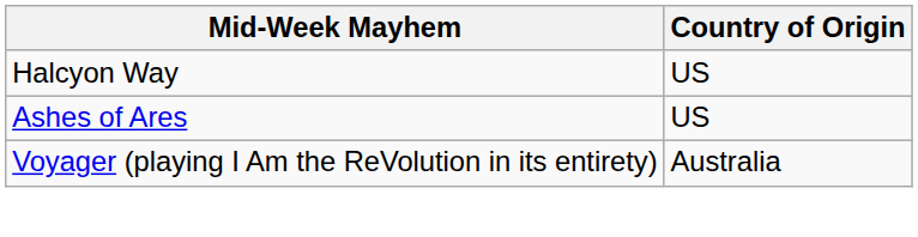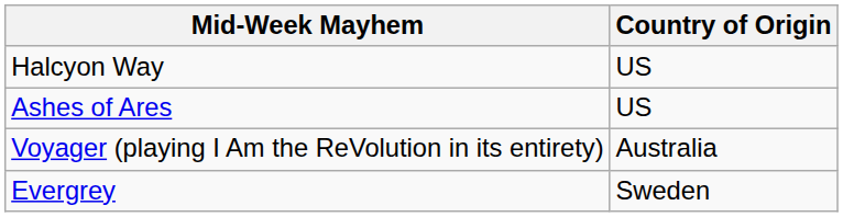 <table class="wikitable">
 <tr>
 <th>Mid-Week Mayhem</th>
 <th>Country of Origin</th>
 </tr>
 <tr>
 <td>Halcyon Way</td>
 <td>US</td>
 </tr>
 <tr>
 <td><a href='#'>Ashes of Ares</a></td>
 <td>US</td>
 </tr>
 <tr>
 <td><a href='#'>Voyager</a> (playing I Am the ReVolution in its entirety)</td>
 <td>Australia</td>
 </tr>
+<tr>
+<td><a href='#'>Evergrey</a></td>
+<td>Sweden</td>
+</tr>
 </table>
